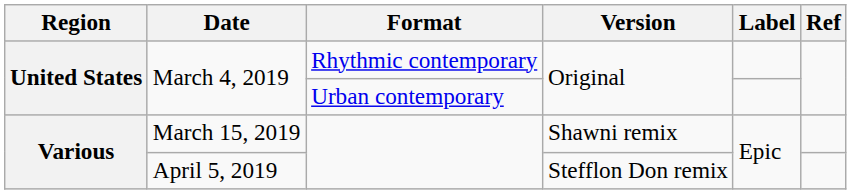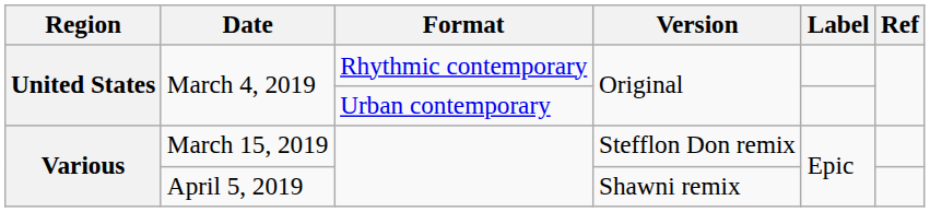 <table class="wikitable sortable plainrowheaders">
 <tr>
 <th>Region</th>
 <th>Date</th>
 <th>Format</th>
 <th>Version</th>
 <th>Label</th>
 <th>Ref</th>
 </tr>
 <tr>
 <th scope="row" rowspan="2">United States</th>
 <td rowspan="2">March 4, 2019</td>
 <td><a href='#'>Rhythmic contemporary</a></td>
 <td rowspan="2">Original</td>
 <td></td>
 <td align="center" rowspan="2"></td>
 </tr>
 <tr>
 <td><a href='#'>Urban contemporary</a></td>
 <td></td>
 </tr>
 <tr>
 <th scope="row" rowspan="2">Various</th>
 <td>March 15, 2019</td>
 <td rowspan="2"></td>
-<td>Shawni remix</td>
+<td>Stefflon Don remix</td>
 <td rowspan="2">Epic</td>
 <td align="center"></td>
 </tr>
 <tr>
 <td>April 5, 2019</td>
-<td>Stefflon Don remix</td>
+<td>Shawni remix</td>
 <td align="center"></td>
 </tr>
 </table>
